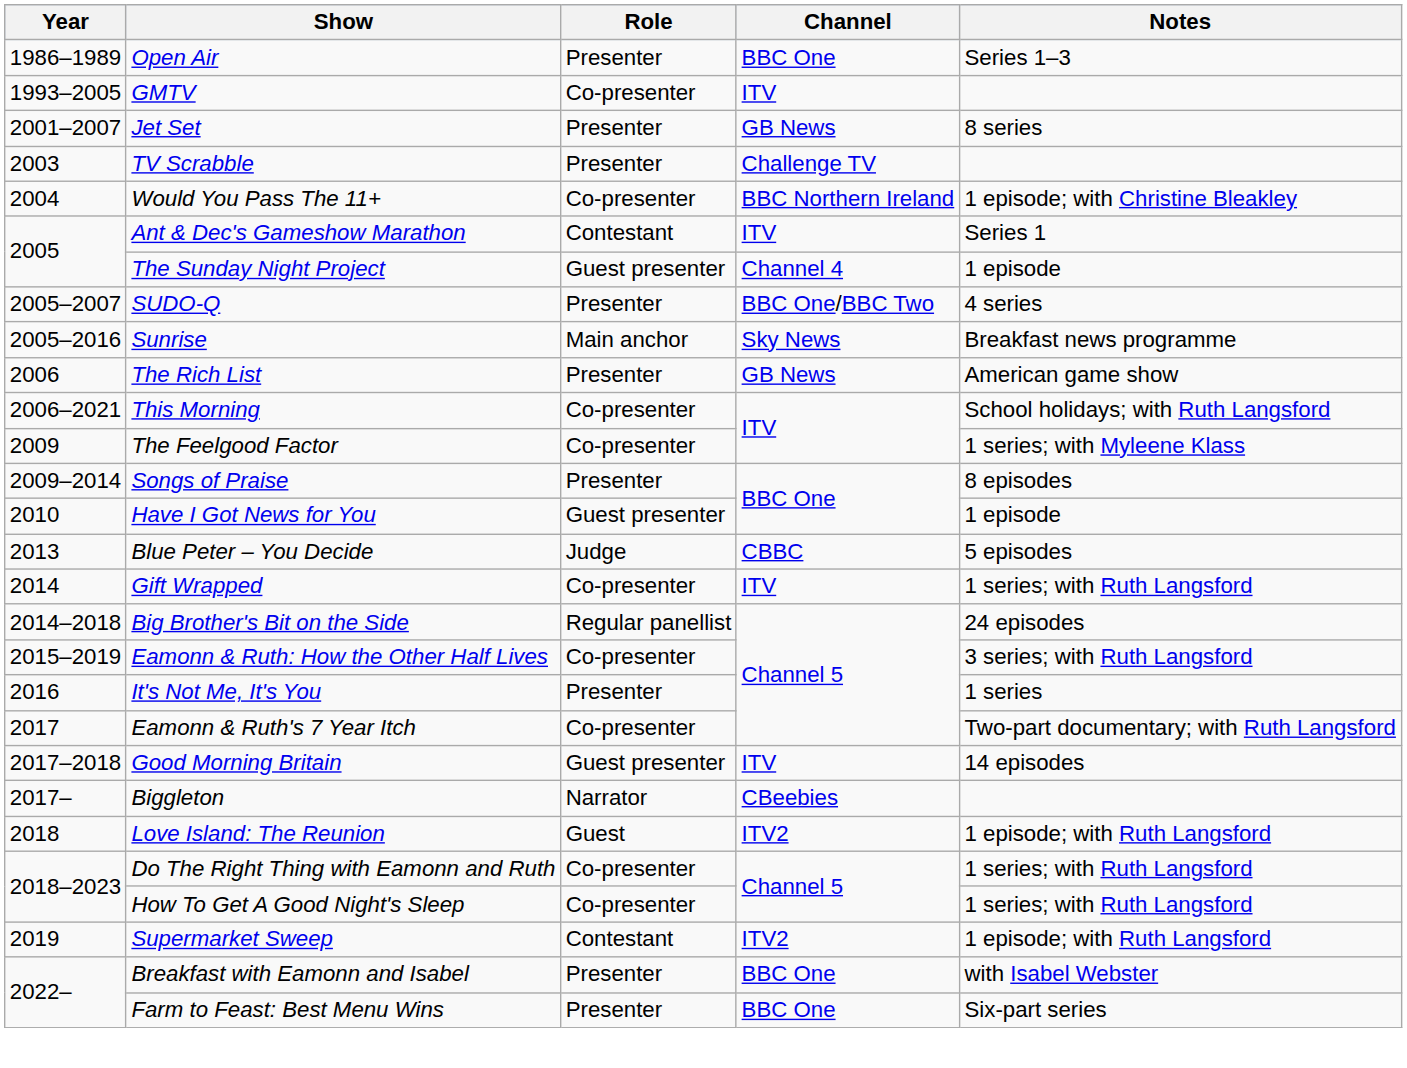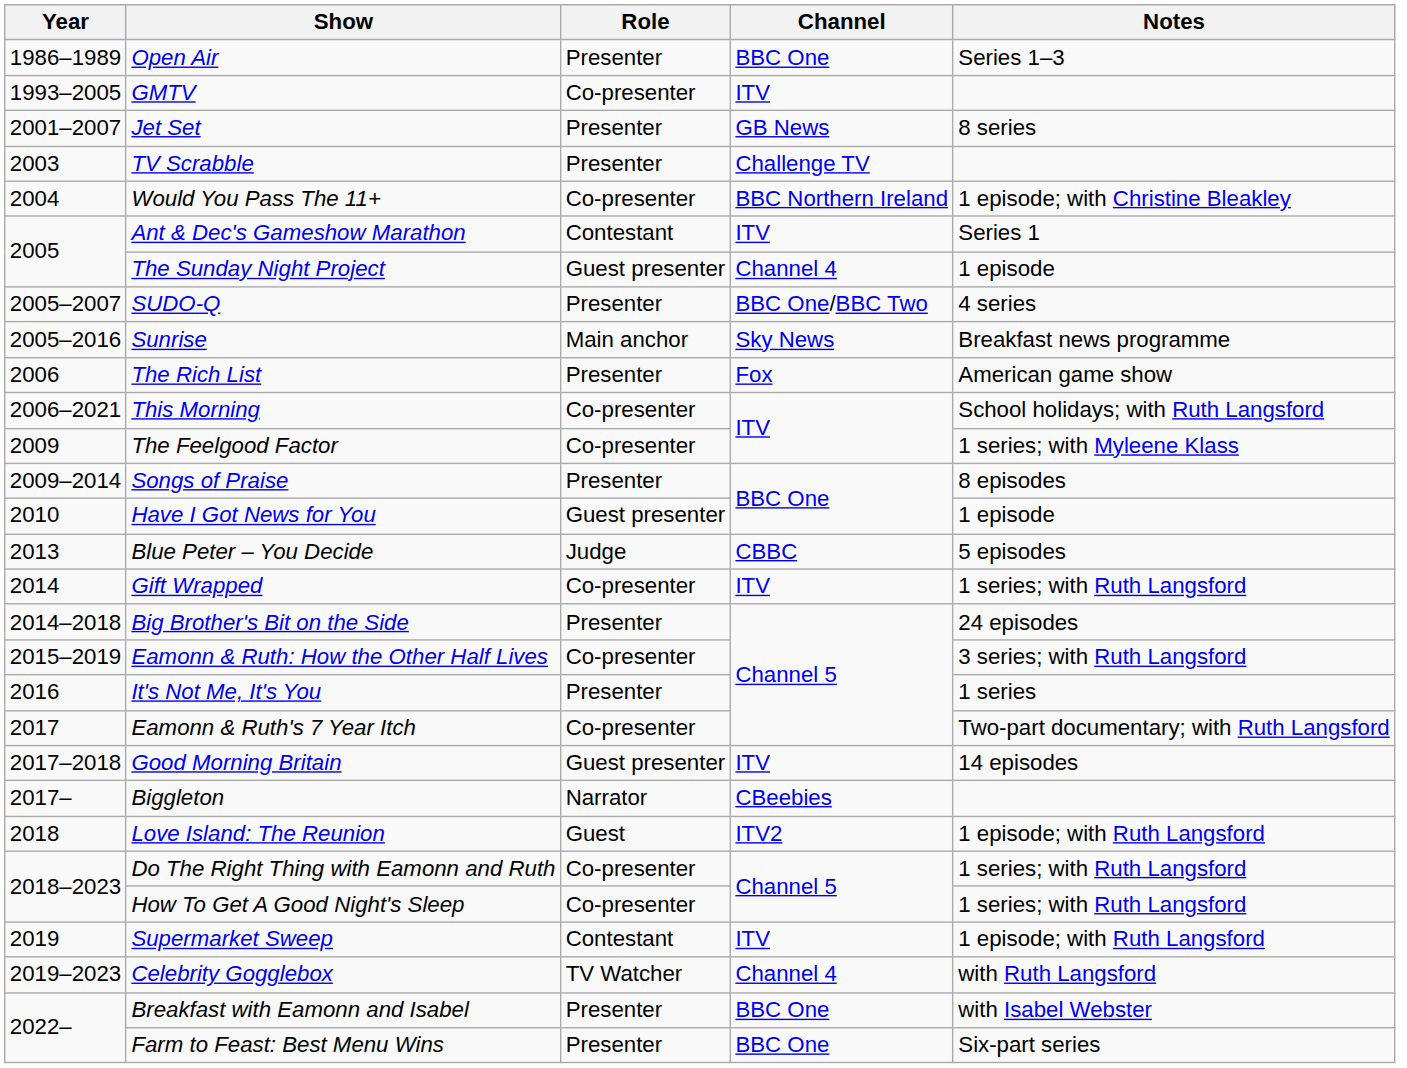 <table class="wikitable">
 <tr style="background:#b0c4de; text-align:center;">
 <th>Year</th>
 <th>Show</th>
 <th>Role</th>
 <th>Channel</th>
 <th>Notes</th>
 </tr>
 <tr>
 <td>1986–1989</td>
 <td><em><a href='#'>Open Air</a></em></td>
 <td>Presenter</td>
 <td><a href='#'>BBC One</a></td>
 <td>Series 1–3</td>
 </tr>
 <tr>
 <td>1993–2005</td>
 <td><em><a href='#'>GMTV</a></em></td>
 <td>Co-presenter</td>
 <td><a href='#'>ITV</a></td>
 <td></td>
 </tr>
 <tr>
 <td>2001–2007</td>
 <td><em><a href='#'>Jet Set</a></em></td>
 <td>Presenter</td>
 <td><a href='#'>GB News</a></td>
 <td>8 series</td>
 </tr>
 <tr>
 <td>2003</td>
 <td><em><a href='#'>TV Scrabble</a></em></td>
 <td>Presenter</td>
 <td><a href='#'>Challenge TV</a></td>
 <td></td>
 </tr>
 <tr>
 <td>2004</td>
 <td><em>Would You Pass The 11+</em></td>
 <td>Co-presenter</td>
 <td><a href='#'>BBC Northern Ireland</a></td>
 <td>1 episode; with <a href='#'>Christine Bleakley</a></td>
 </tr>
 <tr>
 <td rowspan="2">2005</td>
 <td><em><a href='#'>Ant & Dec's Gameshow Marathon</a></em></td>
 <td>Contestant</td>
 <td><a href='#'>ITV</a></td>
 <td>Series 1</td>
 </tr>
 <tr>
 <td><em><a href='#'>The Sunday Night Project</a></em></td>
 <td>Guest presenter</td>
 <td><a href='#'>Channel 4</a></td>
 <td>1 episode</td>
 </tr>
 <tr>
 <td>2005–2007</td>
 <td><em><a href='#'>SUDO-Q</a></em></td>
 <td>Presenter</td>
 <td><a href='#'>BBC One</a>/<a href='#'>BBC Two</a></td>
 <td>4 series</td>
 </tr>
 <tr>
 <td>2005–2016</td>
 <td><em><a href='#'>Sunrise</a></em></td>
 <td>Main anchor</td>
 <td><a href='#'>Sky News</a></td>
 <td>Breakfast news programme</td>
 </tr>
 <tr>
 <td>2006</td>
 <td><em><a href='#'>The Rich List</a></em></td>
 <td>Presenter</td>
-<td><a href='#'>GB News</a></td>
+<td><a href='#'>Fox</a></td>
 <td>American game show</td>
 </tr>
 <tr>
 <td>2006–2021</td>
 <td><em><a href='#'>This Morning</a></em></td>
 <td>Co-presenter</td>
 <td rowspan=2><a href='#'>ITV</a></td>
 <td>School holidays; with <a href='#'>Ruth Langsford</a></td>
 </tr>
 <tr>
 <td>2009</td>
 <td><em>The Feelgood Factor</em></td>
 <td>Co-presenter</td>
 <td>1 series; with <a href='#'>Myleene Klass</a></td>
 </tr>
 <tr>
 <td>2009–2014</td>
 <td><em><a href='#'>Songs of Praise</a></em></td>
 <td>Presenter</td>
 <td rowspan=2><a href='#'>BBC One</a></td>
 <td>8 episodes</td>
 </tr>
 <tr>
 <td>2010</td>
 <td><em><a href='#'>Have I Got News for You</a></em></td>
 <td>Guest presenter</td>
 <td>1 episode</td>
 </tr>
 <tr>
 <td>2013</td>
 <td><em>Blue Peter – You Decide</em></td>
 <td>Judge</td>
 <td><a href='#'>CBBC</a></td>
 <td>5 episodes</td>
 </tr>
 <tr>
 <td>2014</td>
 <td><em><a href='#'>Gift Wrapped</a></em></td>
 <td>Co-presenter</td>
 <td><a href='#'>ITV</a></td>
 <td>1 series; with <a href='#'>Ruth Langsford</a></td>
 </tr>
 <tr>
 <td>2014–2018</td>
 <td><em><a href='#'>Big Brother's Bit on the Side</a></em></td>
-<td>Regular panellist</td>
+<td>Presenter</td>
 <td rowspan="4"><a href='#'>Channel 5</a></td>
 <td>24 episodes</td>
 </tr>
 <tr>
 <td>2015–2019</td>
 <td><em><a href='#'>Eamonn & Ruth: How the Other Half Lives</a></em></td>
 <td>Co-presenter</td>
 <td>3 series; with <a href='#'>Ruth Langsford</a></td>
 </tr>
 <tr>
 <td>2016</td>
 <td><em><a href='#'>It's Not Me, It's You</a></em></td>
 <td>Presenter</td>
 <td>1 series</td>
 </tr>
 <tr>
 <td>2017</td>
 <td><em>Eamonn & Ruth's 7 Year Itch</em></td>
 <td>Co-presenter</td>
 <td>Two-part documentary; with <a href='#'>Ruth Langsford</a></td>
 </tr>
 <tr>
 <td rowspan=1>2017–2018</td>
 <td><em><a href='#'>Good Morning Britain</a></em></td>
 <td>Guest presenter</td>
 <td><a href='#'>ITV</a></td>
 <td>14 episodes</td>
 </tr>
 <tr>
 <td>2017–</td>
 <td><em>Biggleton</em></td>
 <td>Narrator</td>
 <td><a href='#'>CBeebies</a></td>
 <td></td>
 </tr>
 <tr>
 <td>2018</td>
 <td><em><a href='#'>Love Island: The Reunion</a></em></td>
 <td>Guest</td>
 <td><a href='#'>ITV2</a></td>
 <td>1 episode; with <a href='#'>Ruth Langsford</a></td>
 </tr>
 <tr>
 <td rowspan="2">2018–2023</td>
 <td><em>Do The Right Thing with Eamonn and Ruth</em></td>
 <td>Co-presenter</td>
 <td rowspan="2"><a href='#'>Channel 5</a></td>
 <td>1 series; with <a href='#'>Ruth Langsford</a></td>
 </tr>
 <tr>
 <td><em>How To Get A Good Night's Sleep</em></td>
 <td>Co-presenter</td>
 <td>1 series; with <a href='#'>Ruth Langsford</a></td>
 </tr>
 <tr>
 <td>2019</td>
 <td><em><a href='#'>Supermarket Sweep</a></em></td>
 <td>Contestant</td>
-<td><a href='#'>ITV2</a></td>
+<td><a href='#'>ITV</a></td>
 <td>1 episode; with <a href='#'>Ruth Langsford</a></td>
+</tr>
+<tr>
+<td>2019–2023</td>
+<td><em><a href='#'>Celebrity Gogglebox</a></em></td>
+<td>TV Watcher</td>
+<td><a href='#'>Channel 4</a></td>
+<td>with <a href='#'>Ruth Langsford</a></td>
 </tr>
 <tr>
 <td rowspan=2>2022–</td>
 <td><em>Breakfast with Eamonn and Isabel</em></td>
 <td>Presenter</td>
 <td><a href='#'>BBC One</a></td>
 <td>with <a href='#'>Isabel Webster</a></td>
 </tr>
 <tr>
 <td><em>Farm to Feast: Best Menu Wins</em></td>
 <td>Presenter</td>
 <td><a href='#'>BBC One</a></td>
 <td>Six-part series</td>
 </tr>
 </table>
